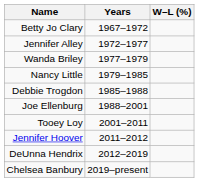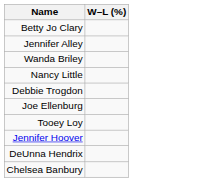 <table class="wikitable sortable" style="text-align:right">
 <tr>
 <th>Name</th>
-<th>Years</th>
 <th>W–L (%)</th>
 </tr>
 <tr>
 <td>Betty Jo Clary</td>
-<td>1967–1972</td>
 <td></td>
 </tr>
 <tr>
 <td>Jennifer Alley</td>
-<td>1972–1977</td>
 <td></td>
 </tr>
 <tr>
 <td>Wanda Briley</td>
-<td>1977–1979</td>
 <td></td>
 </tr>
 <tr>
 <td>Nancy Little</td>
-<td>1979–1985</td>
 <td></td>
 </tr>
 <tr>
 <td>Debbie Trogdon</td>
-<td>1985–1988</td>
 <td></td>
 </tr>
 <tr>
 <td>Joe Ellenburg</td>
-<td>1988–2001</td>
 <td></td>
 </tr>
 <tr>
 <td>Tooey Loy</td>
-<td>2001–2011</td>
 <td></td>
 </tr>
 <tr>
 <td><a href='#'>Jennifer Hoover</a></td>
-<td>2011–2012</td>
 <td></td>
 </tr>
 <tr>
 <td>DeUnna Hendrix</td>
-<td>2012–2019</td>
 <td></td>
 </tr>
 <tr>
 <td>Chelsea Banbury</td>
-<td>2019–present</td>
 <td></td>
 </tr>
 </table>
